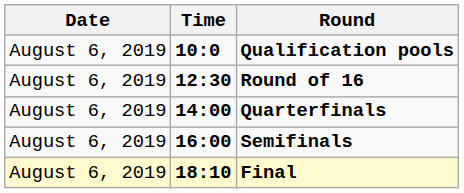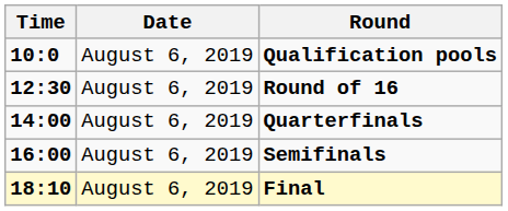 <table class="wikitable">
 <tr>
+<th>Time</th>
 <th>Date</th>
-<th>Time</th>
 <th>Round</th>
 </tr>
 <tr>
+<td><strong>10:0</strong></td>
 <td>August 6, 2019</td>
-<td><strong>10:0</strong></td>
 <td><strong>Qualification pools</strong></td>
 </tr>
 <tr>
+<td><strong>12:30</strong></td>
 <td>August 6, 2019</td>
-<td><strong>12:30</strong></td>
 <td><strong>Round of 16</strong></td>
 </tr>
 <tr>
+<td><strong>14:00</strong></td>
 <td>August 6, 2019</td>
-<td><strong>14:00</strong></td>
 <td><strong>Quarterfinals</strong></td>
 </tr>
 <tr>
+<td><strong>16:00</strong></td>
 <td>August 6, 2019</td>
-<td><strong>16:00</strong></td>
 <td><strong>Semifinals</strong></td>
 </tr>
 <tr style=background:lemonchiffon>
+<td><strong>18:10</strong></td>
 <td>August 6, 2019</td>
-<td><strong>18:10</strong></td>
 <td><strong>Final</strong></td>
 </tr>
 </table>
